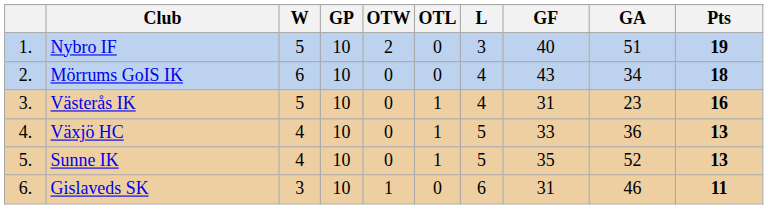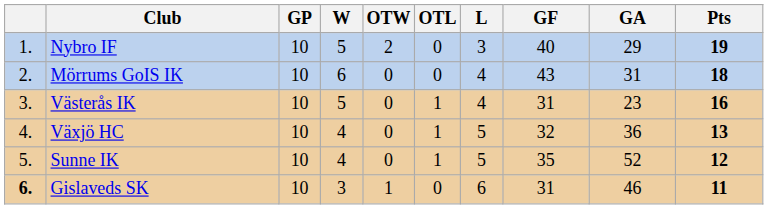 <table class="wikitable">
 <tr>
 <th width="30"></th>
 <th width="200">Club</th>
+<th width="30">GP</th>
 <th width="30">W</th>
-<th width="30">GP</th>
 <th width="30">OTW</th>
 <th width="30">OTL</th>
 <th width="30">L</th>
 <th width="70">GF</th>
 <th width="70">GA</th>
 <th width="70">Pts</th>
 </tr>
 <tr bgcolor="#BCD2EE" align="center">
 <td>1.</td>
 <td align="left"><a href='#'>Nybro IF</a></td>
+<td>10</td>
 <td>5</td>
-<td>10</td>
 <td>2</td>
 <td>0</td>
 <td>3</td>
 <td>40</td>
-<td>51</td>
+<td>29</td>
 <td><strong>19</strong></td>
 </tr>
 <tr bgcolor="#BCD2EE" align="center">
 <td>2.</td>
 <td align="left"><a href='#'>Mörrums GoIS IK</a></td>
+<td>10</td>
 <td>6</td>
-<td>10</td>
 <td>0</td>
 <td>0</td>
 <td>4</td>
 <td>43</td>
-<td>34</td>
+<td>31</td>
 <td><strong>18</strong></td>
 </tr>
 <tr bgcolor="#EECFA1" align="center">
 <td>3.</td>
 <td align="left"><a href='#'>Västerås IK</a></td>
+<td>10</td>
 <td>5</td>
-<td>10</td>
 <td>0</td>
 <td>1</td>
 <td>4</td>
 <td>31</td>
 <td>23</td>
 <td><strong>16</strong></td>
 </tr>
 <tr bgcolor="#EECFA1" align="center">
 <td>4.</td>
 <td align="left"><a href='#'>Växjö HC</a></td>
+<td>10</td>
 <td>4</td>
-<td>10</td>
 <td>0</td>
 <td>1</td>
 <td>5</td>
-<td>33</td>
+<td>32</td>
 <td>36</td>
 <td><strong>13</strong></td>
 </tr>
 <tr bgcolor="#EECFA1" align="center">
 <td>5.</td>
 <td align="left"><a href='#'>Sunne IK</a></td>
+<td>10</td>
 <td>4</td>
-<td>10</td>
 <td>0</td>
 <td>1</td>
 <td>5</td>
 <td>35</td>
 <td>52</td>
-<td><strong>13</strong></td>
+<td><strong>12</strong></td>
 </tr>
 <tr bgcolor="#EECFA1" align="center">
-<td>6.</td>
+<td><strong>6.</strong></td>
 <td align="left"><a href='#'>Gislaveds SK</a></td>
+<td>10</td>
 <td>3</td>
-<td>10</td>
 <td>1</td>
 <td>0</td>
 <td>6</td>
 <td>31</td>
 <td>46</td>
 <td><strong>11</strong></td>
 </tr>
 </table>
